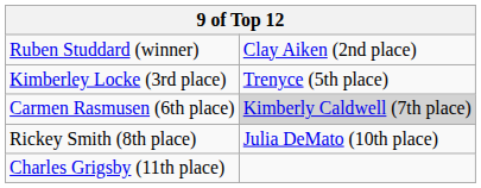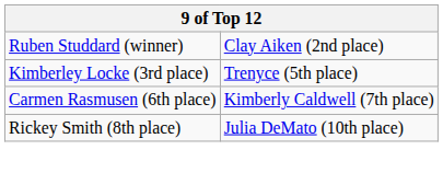 <table class="wikitable" align="center">
 <tr>
 <th colspan="2">9 of Top 12</th>
 </tr>
 <tr>
 <td><a href='#'>Ruben Studdard</a> (winner)</td>
 <td><a href='#'>Clay Aiken</a> (2nd place)</td>
 </tr>
 <tr>
 <td><a href='#'>Kimberley Locke</a> (3rd place)</td>
 <td><a href='#'>Trenyce</a> (5th place)</td>
 </tr>
 <tr>
 <td><a href='#'>Carmen Rasmusen</a> (6th place)</td>
-<td style="background: lightgrey;"><a href='#'>Kimberly Caldwell</a> (7th place)</td>
+<td><a href='#'>Kimberly Caldwell</a> (7th place)</td>
 </tr>
 <tr>
 <td>Rickey Smith (8th place)</td>
 <td><a href='#'>Julia DeMato</a> (10th place)</td>
 </tr>
-<tr>
-<td><a href='#'>Charles Grigsby</a> (11th place)</td>
-<td></td>
-</tr>
 </table>
